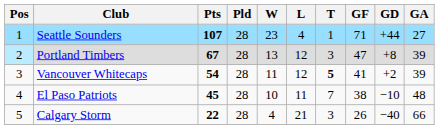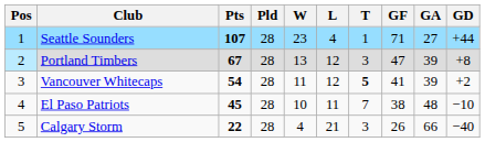 <table class="wikitable" style="text-align:center">
 <tr>
 <th width=30>Pos</th>
 <th width=200>Club</th>
 <th width=30>Pts</th>
 <th width=30>Pld</th>
 <th width=30>W</th>
 <th width=30>L</th>
 <th width=30>T</th>
 <th width=30>GF</th>
+<th width=30>GA</th>
 <th width=30>GD</th>
-<th width=30>GA</th>
 </tr>
 <tr bgcolor=#97DEFF>
 <td>1</td>
 <td align="left"><a href='#'>Seattle Sounders</a></td>
 <td><strong>107</strong></td>
 <td>28</td>
 <td>23</td>
 <td>4</td>
 <td>1</td>
 <td>71</td>
+<td>27</td>
 <td>+44</td>
-<td>27</td>
 </tr>
 <tr bgcolor=#DDDDDD>
 <td bgcolor=#BBEBFF>2</td>
 <td align="left"><a href='#'>Portland Timbers</a></td>
 <td><strong>67</strong></td>
 <td>28</td>
 <td>13</td>
 <td>12</td>
 <td>3</td>
 <td>47</td>
+<td>39</td>
 <td>+8</td>
-<td>39</td>
 </tr>
 <tr>
 <td>3</td>
 <td align="left"><a href='#'>Vancouver Whitecaps</a></td>
 <td><strong>54</strong></td>
 <td>28</td>
 <td>11</td>
 <td>12</td>
 <td><strong>5</strong></td>
 <td>41</td>
+<td>39</td>
 <td>+2</td>
-<td>39</td>
 </tr>
 <tr>
 <td>4</td>
 <td align="left"><a href='#'>El Paso Patriots</a></td>
 <td><strong>45</strong></td>
 <td>28</td>
 <td>10</td>
 <td>11</td>
 <td>7</td>
 <td>38</td>
+<td>48</td>
 <td>−10</td>
-<td>48</td>
 </tr>
 <tr>
 <td>5</td>
 <td align="left"><a href='#'>Calgary Storm</a></td>
 <td><strong>22</strong></td>
 <td>28</td>
 <td>4</td>
 <td>21</td>
 <td>3</td>
 <td>26</td>
+<td>66</td>
 <td>−40</td>
-<td>66</td>
 </tr>
 </table>
